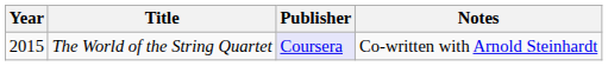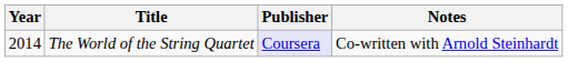 <table class="wikitable">
 <tr>
 <th>Year</th>
 <th>Title</th>
 <th>Publisher</th>
 <th>Notes</th>
 </tr>
 <tr>
-<td>2015</td>
+<td>2014</td>
 <td><em>The World of the String Quartet</em></td>
 <td style="background: lavender;"><a href='#'>Coursera</a></td>
 <td>Co-written with <a href='#'>Arnold Steinhardt</a></td>
 </tr>
 </table>
